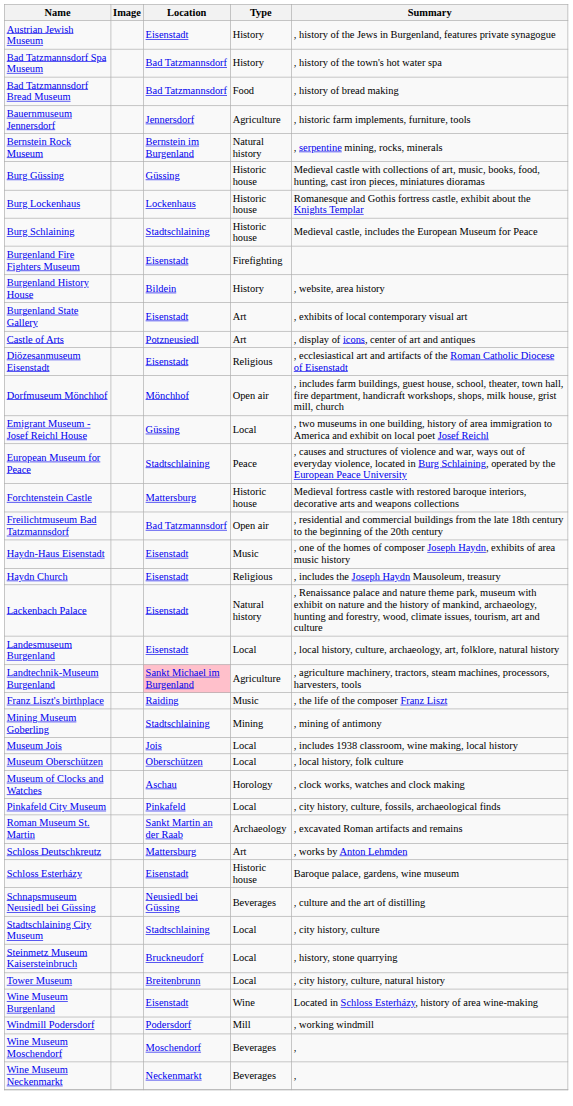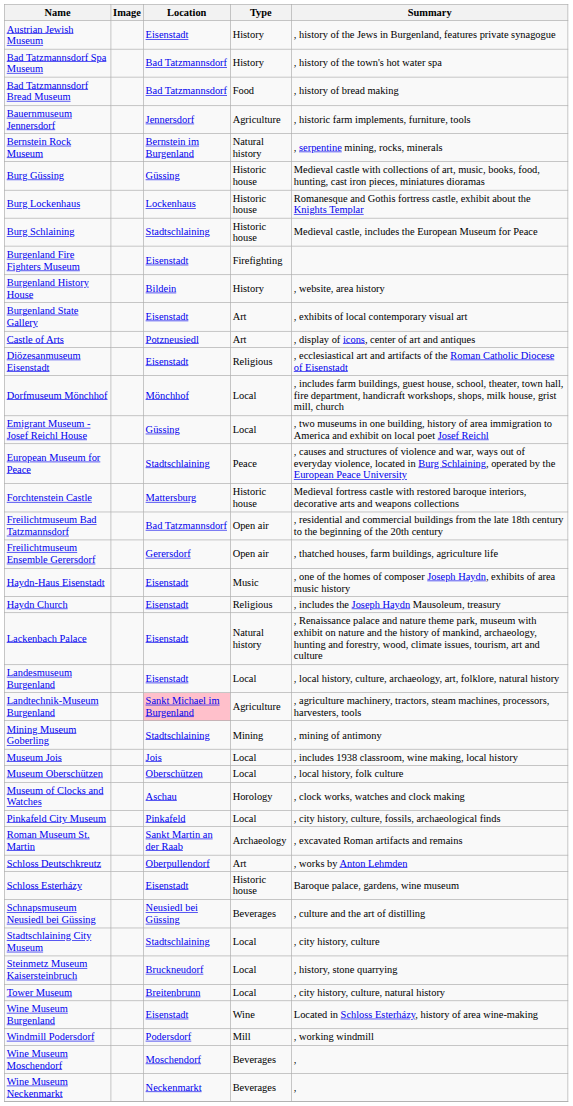 <table class="wikitable sortable">
 <tr>
 <th>Name</th>
 <th>Image</th>
 <th>Location</th>
 <th>Type</th>
 <th>Summary</th>
 </tr>
 <tr>
 <td><a href='#'>Austrian Jewish Museum</a></td>
 <td></td>
 <td><a href='#'>Eisenstadt</a></td>
 <td>History</td>
 <td>, history of the Jews in Burgenland, features private synagogue</td>
 </tr>
 <tr>
 <td><a href='#'>Bad Tatzmannsdorf Spa Museum</a></td>
 <td></td>
 <td><a href='#'>Bad Tatzmannsdorf</a></td>
 <td>History</td>
 <td>, history of the town's hot water spa</td>
 </tr>
 <tr>
 <td><a href='#'>Bad Tatzmannsdorf Bread Museum</a></td>
 <td></td>
 <td><a href='#'>Bad Tatzmannsdorf</a></td>
 <td>Food</td>
 <td>, history of bread making</td>
 </tr>
 <tr>
 <td><a href='#'>Bauernmuseum Jennersdorf</a></td>
 <td></td>
 <td><a href='#'>Jennersdorf</a></td>
 <td>Agriculture</td>
 <td>, historic farm implements, furniture, tools</td>
 </tr>
 <tr>
 <td><a href='#'>Bernstein Rock Museum</a></td>
 <td></td>
 <td><a href='#'>Bernstein im Burgenland</a></td>
 <td>Natural history</td>
 <td>, <a href='#'>serpentine</a> mining, rocks, minerals</td>
 </tr>
 <tr>
 <td><a href='#'>Burg Güssing</a></td>
 <td></td>
 <td><a href='#'>Güssing</a></td>
 <td>Historic house</td>
 <td>Medieval castle with collections of art, music, books, food, hunting, cast iron pieces, miniatures dioramas</td>
 </tr>
 <tr>
 <td><a href='#'>Burg Lockenhaus</a></td>
 <td></td>
 <td><a href='#'>Lockenhaus</a></td>
 <td>Historic house</td>
 <td>Romanesque and Gothis fortress castle, exhibit about the <a href='#'>Knights Templar</a></td>
 </tr>
 <tr>
 <td><a href='#'>Burg Schlaining</a></td>
 <td></td>
 <td><a href='#'>Stadtschlaining</a></td>
 <td>Historic house</td>
 <td>Medieval castle, includes the European Museum for Peace</td>
 </tr>
 <tr>
 <td><a href='#'>Burgenland Fire Fighters Museum</a></td>
 <td></td>
 <td><a href='#'>Eisenstadt</a></td>
 <td>Firefighting</td>
 <td></td>
 </tr>
 <tr>
 <td><a href='#'>Burgenland History House</a></td>
 <td></td>
 <td><a href='#'>Bildein</a></td>
 <td>History</td>
 <td>, website, area history</td>
 </tr>
 <tr>
 <td><a href='#'>Burgenland State Gallery</a></td>
 <td></td>
 <td><a href='#'>Eisenstadt</a></td>
 <td>Art</td>
 <td>, exhibits of local contemporary visual art</td>
 </tr>
 <tr>
 <td><a href='#'>Castle of Arts</a></td>
 <td></td>
 <td><a href='#'>Potzneusiedl</a></td>
 <td>Art</td>
 <td>, display of <a href='#'>icons</a>, center of art and antiques</td>
 </tr>
 <tr>
 <td><a href='#'>Diözesanmuseum Eisenstadt</a></td>
 <td></td>
 <td><a href='#'>Eisenstadt</a></td>
 <td>Religious</td>
 <td>, ecclesiastical art and artifacts of the <a href='#'>Roman Catholic Diocese of Eisenstadt</a></td>
 </tr>
 <tr>
 <td><a href='#'>Dorfmuseum Mönchhof</a></td>
 <td></td>
 <td><a href='#'>Mönchhof</a></td>
-<td>Open air</td>
+<td>Local</td>
 <td>, includes farm buildings, guest house, school, theater, town hall, fire department, handicraft workshops, shops, milk house, grist mill, church</td>
 </tr>
 <tr>
 <td><a href='#'>Emigrant Museum - Josef Reichl House</a></td>
 <td></td>
 <td><a href='#'>Güssing</a></td>
 <td>Local</td>
 <td>, two museums in one building, history of area immigration to America and exhibit on local poet <a href='#'>Josef Reichl</a></td>
 </tr>
 <tr>
 <td><a href='#'>European Museum for Peace</a></td>
 <td></td>
 <td><a href='#'>Stadtschlaining</a></td>
 <td>Peace</td>
 <td>, causes and structures of violence and war, ways out of everyday violence, located in <a href='#'>Burg Schlaining</a>, operated by the <a href='#'>European Peace University</a></td>
 </tr>
 <tr>
 <td><a href='#'>Forchtenstein Castle</a></td>
 <td></td>
 <td><a href='#'>Mattersburg</a></td>
 <td>Historic house</td>
 <td>Medieval fortress castle with restored baroque interiors, decorative arts and weapons collections</td>
 </tr>
 <tr>
 <td><a href='#'>Freilichtmuseum Bad Tatzmannsdorf</a></td>
 <td></td>
 <td><a href='#'>Bad Tatzmannsdorf</a></td>
 <td>Open air</td>
 <td>, residential and commercial buildings from the late 18th century to the beginning of the 20th century</td>
+</tr>
+<tr>
+<td><a href='#'>Freilichtmuseum Ensemble Gerersdorf</a></td>
+<td></td>
+<td><a href='#'>Gerersdorf</a></td>
+<td>Open air</td>
+<td>, thatched houses, farm buildings, agriculture life</td>
 </tr>
 <tr>
 <td><a href='#'>Haydn-Haus Eisenstadt</a></td>
 <td></td>
 <td><a href='#'>Eisenstadt</a></td>
 <td>Music</td>
 <td>, one of the homes of composer <a href='#'>Joseph Haydn</a>, exhibits of area music history</td>
 </tr>
 <tr>
 <td><a href='#'>Haydn Church</a></td>
 <td></td>
 <td><a href='#'>Eisenstadt</a></td>
 <td>Religious</td>
 <td>, includes the <a href='#'>Joseph Haydn</a> Mausoleum, treasury</td>
 </tr>
 <tr>
 <td><a href='#'>Lackenbach Palace</a></td>
 <td></td>
 <td><a href='#'>Eisenstadt</a></td>
 <td>Natural history</td>
 <td>, Renaissance palace and nature theme park, museum with exhibit on nature and the history of mankind, archaeology, hunting and forestry, wood, climate issues, tourism, art and culture</td>
 </tr>
 <tr>
 <td><a href='#'>Landesmuseum Burgenland</a></td>
 <td></td>
 <td><a href='#'>Eisenstadt</a></td>
 <td>Local</td>
 <td>, local history, culture, archaeology, art, folklore, natural history</td>
 </tr>
 <tr>
 <td><a href='#'>Landtechnik-Museum Burgenland</a></td>
 <td></td>
 <td style="background: pink;"><a href='#'>Sankt Michael im Burgenland</a></td>
 <td>Agriculture</td>
 <td>, agriculture machinery, tractors, steam machines, processors, harvesters, tools</td>
-</tr>
-<tr>
-<td><a href='#'>Franz Liszt's birthplace</a></td>
-<td></td>
-<td><a href='#'>Raiding</a></td>
-<td>Music</td>
-<td>, the life of the composer <a href='#'>Franz Liszt</a></td>
 </tr>
 <tr>
 <td><a href='#'>Mining Museum Goberling</a></td>
 <td></td>
 <td><a href='#'>Stadtschlaining</a></td>
 <td>Mining</td>
 <td>, mining of antimony</td>
 </tr>
 <tr>
 <td><a href='#'>Museum Jois</a></td>
 <td></td>
 <td><a href='#'>Jois</a></td>
 <td>Local</td>
 <td>, includes 1938 classroom, wine making, local history</td>
 </tr>
 <tr>
 <td><a href='#'>Museum Oberschützen</a></td>
 <td></td>
 <td><a href='#'>Oberschützen</a></td>
 <td>Local</td>
 <td>, local history, folk culture</td>
 </tr>
 <tr>
 <td><a href='#'>Museum of Clocks and Watches</a></td>
 <td></td>
 <td><a href='#'>Aschau</a></td>
 <td>Horology</td>
 <td>, clock works, watches and clock making</td>
 </tr>
 <tr>
 <td><a href='#'>Pinkafeld City Museum</a></td>
 <td></td>
 <td><a href='#'>Pinkafeld</a></td>
 <td>Local</td>
 <td>, city history, culture, fossils, archaeological finds</td>
 </tr>
 <tr>
 <td><a href='#'>Roman Museum St. Martin</a></td>
 <td></td>
 <td><a href='#'>Sankt Martin an der Raab</a></td>
 <td>Archaeology</td>
 <td>, excavated Roman artifacts and remains</td>
 </tr>
 <tr>
 <td><a href='#'>Schloss Deutschkreutz</a></td>
 <td></td>
-<td><a href='#'>Mattersburg</a></td>
+<td><a href='#'>Oberpullendorf</a></td>
 <td>Art</td>
 <td>, works by <a href='#'>Anton Lehmden</a></td>
 </tr>
 <tr>
 <td><a href='#'>Schloss Esterházy</a></td>
 <td></td>
 <td><a href='#'>Eisenstadt</a></td>
 <td>Historic house</td>
 <td>Baroque palace, gardens, wine museum</td>
 </tr>
 <tr>
 <td><a href='#'>Schnapsmuseum Neusiedl bei Güssing</a></td>
 <td></td>
 <td><a href='#'>Neusiedl bei Güssing</a></td>
 <td>Beverages</td>
 <td>, culture and the art of distilling</td>
 </tr>
 <tr>
 <td><a href='#'>Stadtschlaining City Museum</a></td>
 <td></td>
 <td><a href='#'>Stadtschlaining</a></td>
 <td>Local</td>
 <td>, city history, culture</td>
 </tr>
 <tr>
 <td><a href='#'>Steinmetz Museum Kaisersteinbruch</a></td>
 <td></td>
 <td><a href='#'>Bruckneudorf</a></td>
 <td>Local</td>
 <td> , history, stone quarrying</td>
 </tr>
 <tr>
 <td><a href='#'>Tower Museum</a></td>
 <td></td>
 <td><a href='#'>Breitenbrunn</a></td>
 <td>Local</td>
 <td>, city history, culture, natural history</td>
 </tr>
 <tr>
 <td><a href='#'>Wine Museum Burgenland</a></td>
 <td></td>
 <td><a href='#'>Eisenstadt</a></td>
 <td>Wine</td>
 <td>Located in <a href='#'>Schloss Esterházy</a>, history of area wine-making</td>
 </tr>
 <tr>
 <td><a href='#'>Windmill Podersdorf</a></td>
 <td></td>
 <td><a href='#'>Podersdorf</a></td>
 <td>Mill</td>
 <td>, working windmill</td>
 </tr>
 <tr>
 <td><a href='#'>Wine Museum Moschendorf</a></td>
 <td></td>
 <td><a href='#'>Moschendorf</a></td>
 <td>Beverages</td>
 <td>, </td>
 </tr>
 <tr>
 <td><a href='#'>Wine Museum Neckenmarkt</a></td>
 <td></td>
 <td><a href='#'>Neckenmarkt</a></td>
 <td>Beverages</td>
 <td>,</td>
 </tr>
 <tr>
 </tr>
 </table>
